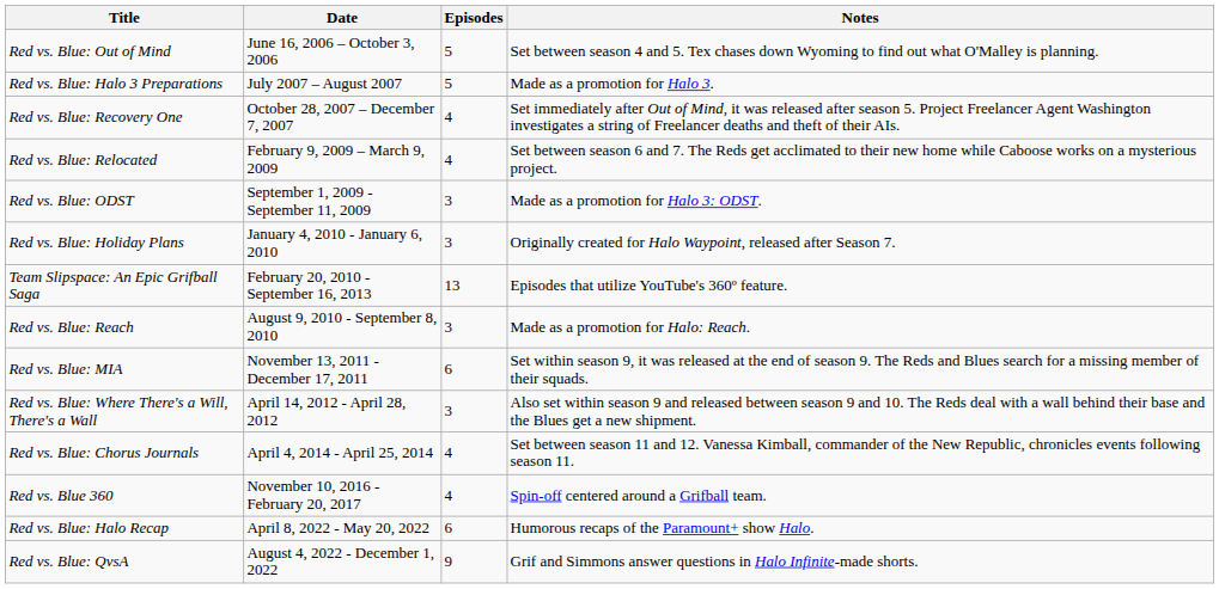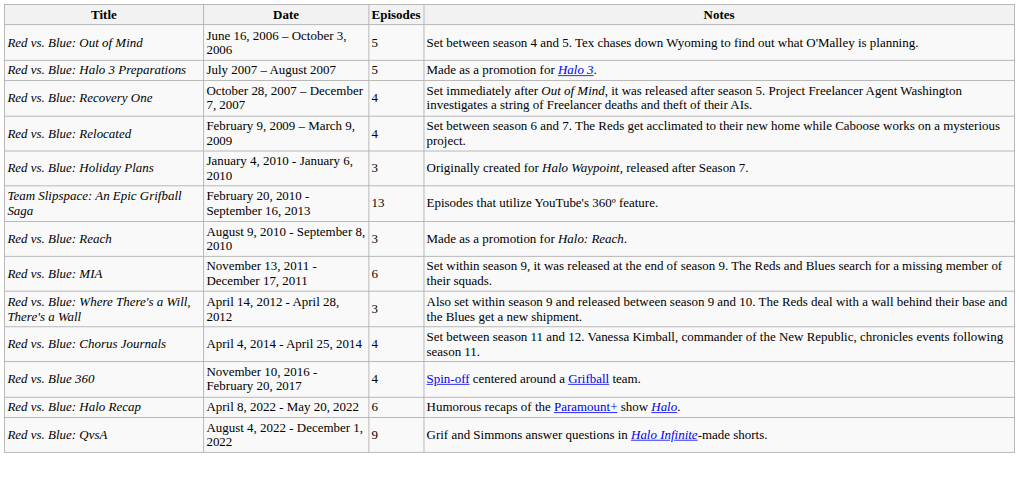 <table class="wikitable">
 <tr>
 <th>Title</th>
 <th>Date</th>
 <th>Episodes</th>
 <th>Notes</th>
 </tr>
 <tr>
 <td><em>Red vs. Blue: Out of Mind</em></td>
 <td>June 16, 2006 – October 3, 2006</td>
 <td>5</td>
 <td>Set between season 4 and 5. Tex chases down Wyoming to find out what O'Malley is planning.</td>
 </tr>
 <tr>
 <td><em>Red vs. Blue: Halo 3 Preparations</em></td>
 <td>July 2007 – August 2007</td>
 <td>5</td>
 <td>Made as a promotion for <em><a href='#'>Halo 3</a></em>.</td>
 </tr>
 <tr>
 <td><em>Red vs. Blue: Recovery One</em></td>
 <td>October 28, 2007 – December 7, 2007</td>
 <td>4</td>
 <td>Set immediately after <em>Out of Mind</em>, it was released after season 5. Project Freelancer Agent Washington investigates a string of Freelancer deaths and theft of their AIs.</td>
 </tr>
 <tr>
 <td><em>Red vs. Blue: Relocated</em></td>
 <td>February 9, 2009 – March 9, 2009</td>
 <td>4</td>
 <td>Set between season 6 and 7. The Reds get acclimated to their new home while Caboose works on a mysterious project.</td>
-</tr>
-<tr>
-<td><em>Red vs. Blue: ODST</em></td>
-<td>September 1, 2009 - September 11, 2009</td>
-<td>3</td>
-<td>Made as a promotion for <em><a href='#'>Halo 3: ODST</a></em>.</td>
 </tr>
 <tr>
 <td><em>Red vs. Blue: Holiday Plans</em></td>
 <td>January 4, 2010 - January 6, 2010</td>
 <td>3</td>
 <td>Originally created for <em>Halo Waypoint</em>, released after Season 7.</td>
 </tr>
 <tr>
 <td><em>Team Slipspace: An Epic Grifball Saga</em></td>
 <td>February 20, 2010 - September 16, 2013</td>
 <td>13</td>
 <td>Episodes that utilize YouTube's 360º feature.</td>
 </tr>
 <tr>
 <td><em>Red vs. Blue: Reach</em></td>
 <td>August 9, 2010 - September 8, 2010</td>
 <td>3</td>
 <td>Made as a promotion for <em>Halo: Reach</em>.</td>
 </tr>
 <tr>
 <td><em>Red vs. Blue: MIA</em></td>
 <td>November 13, 2011 - December 17, 2011</td>
 <td>6</td>
 <td>Set within season 9, it was released at the end of season 9. The Reds and Blues search for a missing member of their squads.</td>
 </tr>
 <tr>
 <td><em>Red vs. Blue: Where There's a Will, There's a Wall</em></td>
 <td>April 14, 2012 - April 28, 2012</td>
 <td>3</td>
 <td>Also set within season 9 and released between season 9 and 10. The Reds deal with a wall behind their base and the Blues get a new shipment.</td>
 </tr>
 <tr>
 <td><em>Red vs. Blue: Chorus Journals</em></td>
 <td>April 4, 2014 - April 25, 2014</td>
 <td>4</td>
 <td>Set between season 11 and 12. Vanessa Kimball, commander of the New Republic, chronicles events following season 11.</td>
 </tr>
 <tr>
 <td><em>Red vs. Blue 360</em></td>
 <td>November 10, 2016 - February 20, 2017</td>
 <td>4</td>
 <td><a href='#'>Spin-off</a> centered around a <a href='#'>Grifball</a> team.</td>
 </tr>
 <tr>
 <td><em>Red vs. Blue: Halo Recap</em></td>
 <td>April 8, 2022 - May 20, 2022</td>
 <td>6</td>
 <td>Humorous recaps of the <a href='#'>Paramount+</a> show <em><a href='#'>Halo</a></em>.</td>
 </tr>
 <tr>
 <td><em>Red vs. Blue: QvsA</em></td>
 <td>August 4, 2022 - December 1, 2022</td>
 <td>9</td>
 <td>Grif and Simmons answer questions in <em><a href='#'>Halo Infinite</a></em>-made shorts.</td>
 </tr>
 </table>
